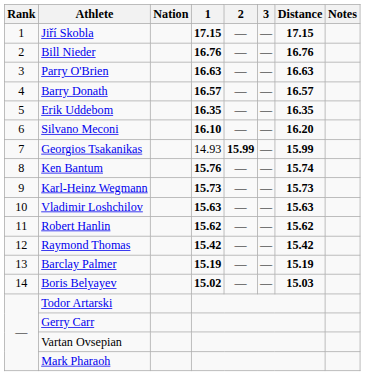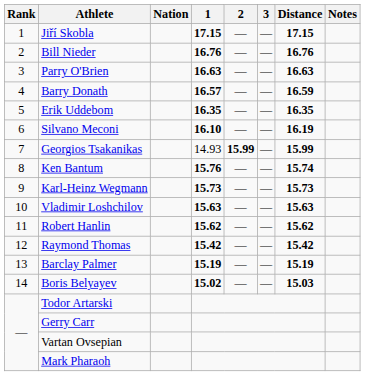 <table class="wikitable sortable" style="text-align:center">
 <tr>
 <th>Rank</th>
 <th>Athlete</th>
 <th>Nation</th>
 <th>1</th>
 <th>2</th>
 <th>3</th>
 <th>Distance</th>
 <th>Notes</th>
 </tr>
 <tr>
 <td>1</td>
 <td align=left><a href='#'>Jiří Skobla</a></td>
 <td align=left></td>
 <td><strong>17.15</strong></td>
 <td data-sort-value=1.00>—</td>
 <td data-sort-value=1.00>—</td>
 <td><strong>17.15</strong></td>
 <td></td>
 </tr>
 <tr>
 <td>2</td>
 <td align=left><a href='#'>Bill Nieder</a></td>
 <td align=left></td>
 <td><strong>16.76</strong></td>
 <td data-sort-value=1.00>—</td>
 <td data-sort-value=1.00>—</td>
 <td><strong>16.76</strong></td>
 <td></td>
 </tr>
 <tr>
 <td>3</td>
 <td align=left><a href='#'>Parry O'Brien</a></td>
 <td align=left></td>
 <td><strong>16.63</strong></td>
 <td data-sort-value=1.00>—</td>
 <td data-sort-value=1.00>—</td>
 <td><strong>16.63</strong></td>
 <td></td>
 </tr>
 <tr>
 <td>4</td>
 <td align=left><a href='#'>Barry Donath</a></td>
 <td align=left></td>
 <td><strong>16.57</strong></td>
 <td data-sort-value=1.00>—</td>
 <td data-sort-value=1.00>—</td>
-<td><strong>16.57</strong></td>
+<td><strong>16.59</strong></td>
 <td></td>
 </tr>
 <tr>
 <td>5</td>
 <td align=left><a href='#'>Erik Uddebom</a></td>
 <td align=left></td>
 <td><strong>16.35</strong></td>
 <td data-sort-value=1.00>—</td>
 <td data-sort-value=1.00>—</td>
 <td><strong>16.35</strong></td>
 <td></td>
 </tr>
 <tr>
 <td>6</td>
 <td align=left><a href='#'>Silvano Meconi</a></td>
 <td align=left></td>
 <td><strong>16.10</strong></td>
 <td data-sort-value=1.00>—</td>
 <td data-sort-value=1.00>—</td>
-<td><strong>16.20</strong></td>
+<td><strong>16.19</strong></td>
 <td></td>
 </tr>
 <tr>
 <td>7</td>
 <td align=left><a href='#'>Georgios Tsakanikas</a></td>
 <td align=left></td>
 <td>14.93</td>
 <td><strong>15.99</strong></td>
 <td data-sort-value=1.00>—</td>
 <td><strong>15.99</strong></td>
 <td></td>
 </tr>
 <tr>
 <td>8</td>
 <td align=left><a href='#'>Ken Bantum</a></td>
 <td align=left></td>
 <td><strong>15.76</strong></td>
 <td data-sort-value=1.00>—</td>
 <td data-sort-value=1.00>—</td>
 <td><strong>15.74</strong></td>
 <td></td>
 </tr>
 <tr>
 <td>9</td>
 <td align=left><a href='#'>Karl-Heinz Wegmann</a></td>
 <td align=left></td>
 <td><strong>15.73</strong></td>
 <td data-sort-value=1.00>—</td>
 <td data-sort-value=1.00>—</td>
 <td><strong>15.73</strong></td>
 <td></td>
 </tr>
 <tr>
 <td>10</td>
 <td align=left><a href='#'>Vladimir Loshchilov</a></td>
 <td align=left></td>
 <td><strong>15.63</strong></td>
 <td data-sort-value=1.00>—</td>
 <td data-sort-value=1.00>—</td>
 <td><strong>15.63</strong></td>
 <td></td>
 </tr>
 <tr>
 <td>11</td>
 <td align=left><a href='#'>Robert Hanlin</a></td>
 <td align=left></td>
 <td><strong>15.62</strong></td>
 <td data-sort-value=1.00>—</td>
 <td data-sort-value=1.00>—</td>
 <td><strong>15.62</strong></td>
 <td></td>
 </tr>
 <tr>
 <td>12</td>
 <td align=left><a href='#'>Raymond Thomas</a></td>
 <td align=left></td>
 <td><strong>15.42</strong></td>
 <td data-sort-value=1.00>—</td>
 <td data-sort-value=1.00>—</td>
 <td><strong>15.42</strong></td>
 <td></td>
 </tr>
 <tr>
 <td>13</td>
 <td align=left><a href='#'>Barclay Palmer</a></td>
 <td align=left></td>
 <td><strong>15.19</strong></td>
 <td data-sort-value=1.00>—</td>
 <td data-sort-value=1.00>—</td>
 <td><strong>15.19</strong></td>
 <td></td>
 </tr>
 <tr>
 <td>14</td>
 <td align=left><a href='#'>Boris Belyayev</a></td>
 <td align=left></td>
 <td><strong>15.02</strong></td>
 <td data-sort-value=1.00>—</td>
 <td data-sort-value=1.00>—</td>
 <td><strong>15.03</strong></td>
 <td></td>
 </tr>
 <tr>
 <td rowspan=4 data-sort-value=15>—</td>
 <td align=left><a href='#'>Todor Artarski</a></td>
 <td align=left></td>
 <td colspan=4 data-sort-value=0.00></td>
 <td></td>
 </tr>
 <tr>
 <td align=left><a href='#'>Gerry Carr</a></td>
 <td align=left></td>
 <td colspan=4 data-sort-value=0.00></td>
 <td></td>
 </tr>
 <tr>
 <td align=left>Vartan Ovsepian</td>
 <td align=left></td>
 <td colspan=4 data-sort-value=0.00></td>
 <td></td>
 </tr>
 <tr>
 <td align=left><a href='#'>Mark Pharaoh</a></td>
 <td align=left></td>
 <td colspan=4 data-sort-value=0.00></td>
 <td></td>
 </tr>
 </table>
